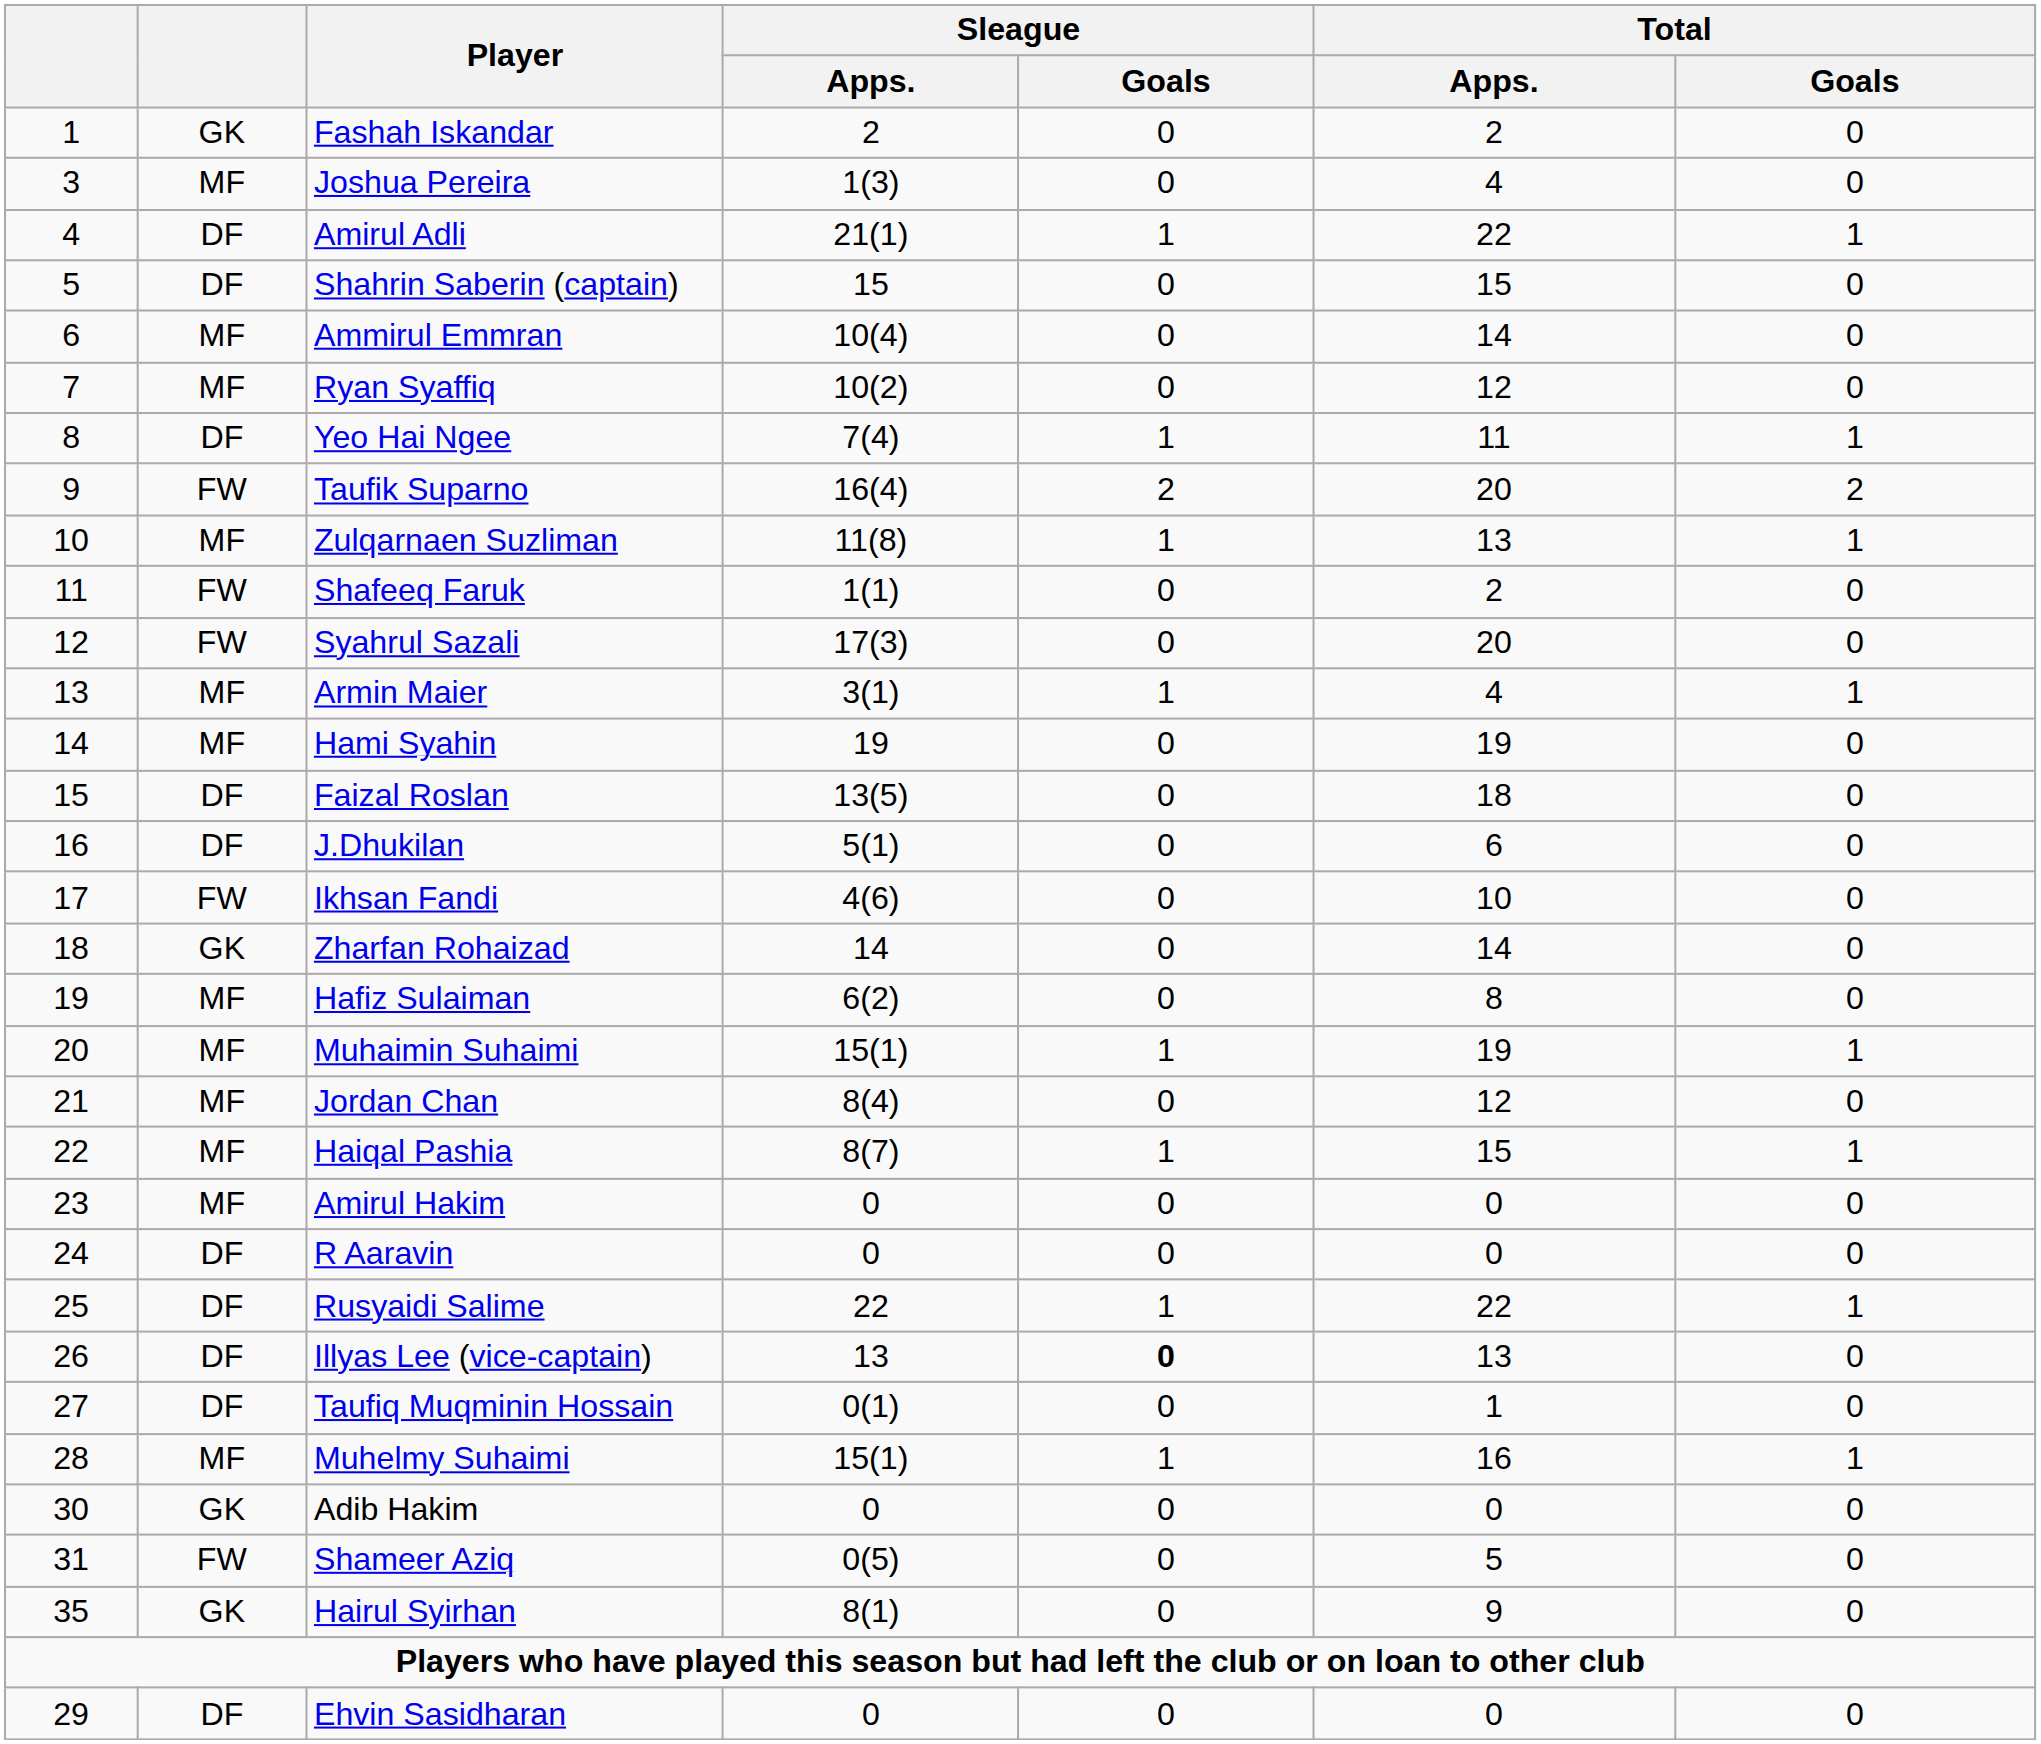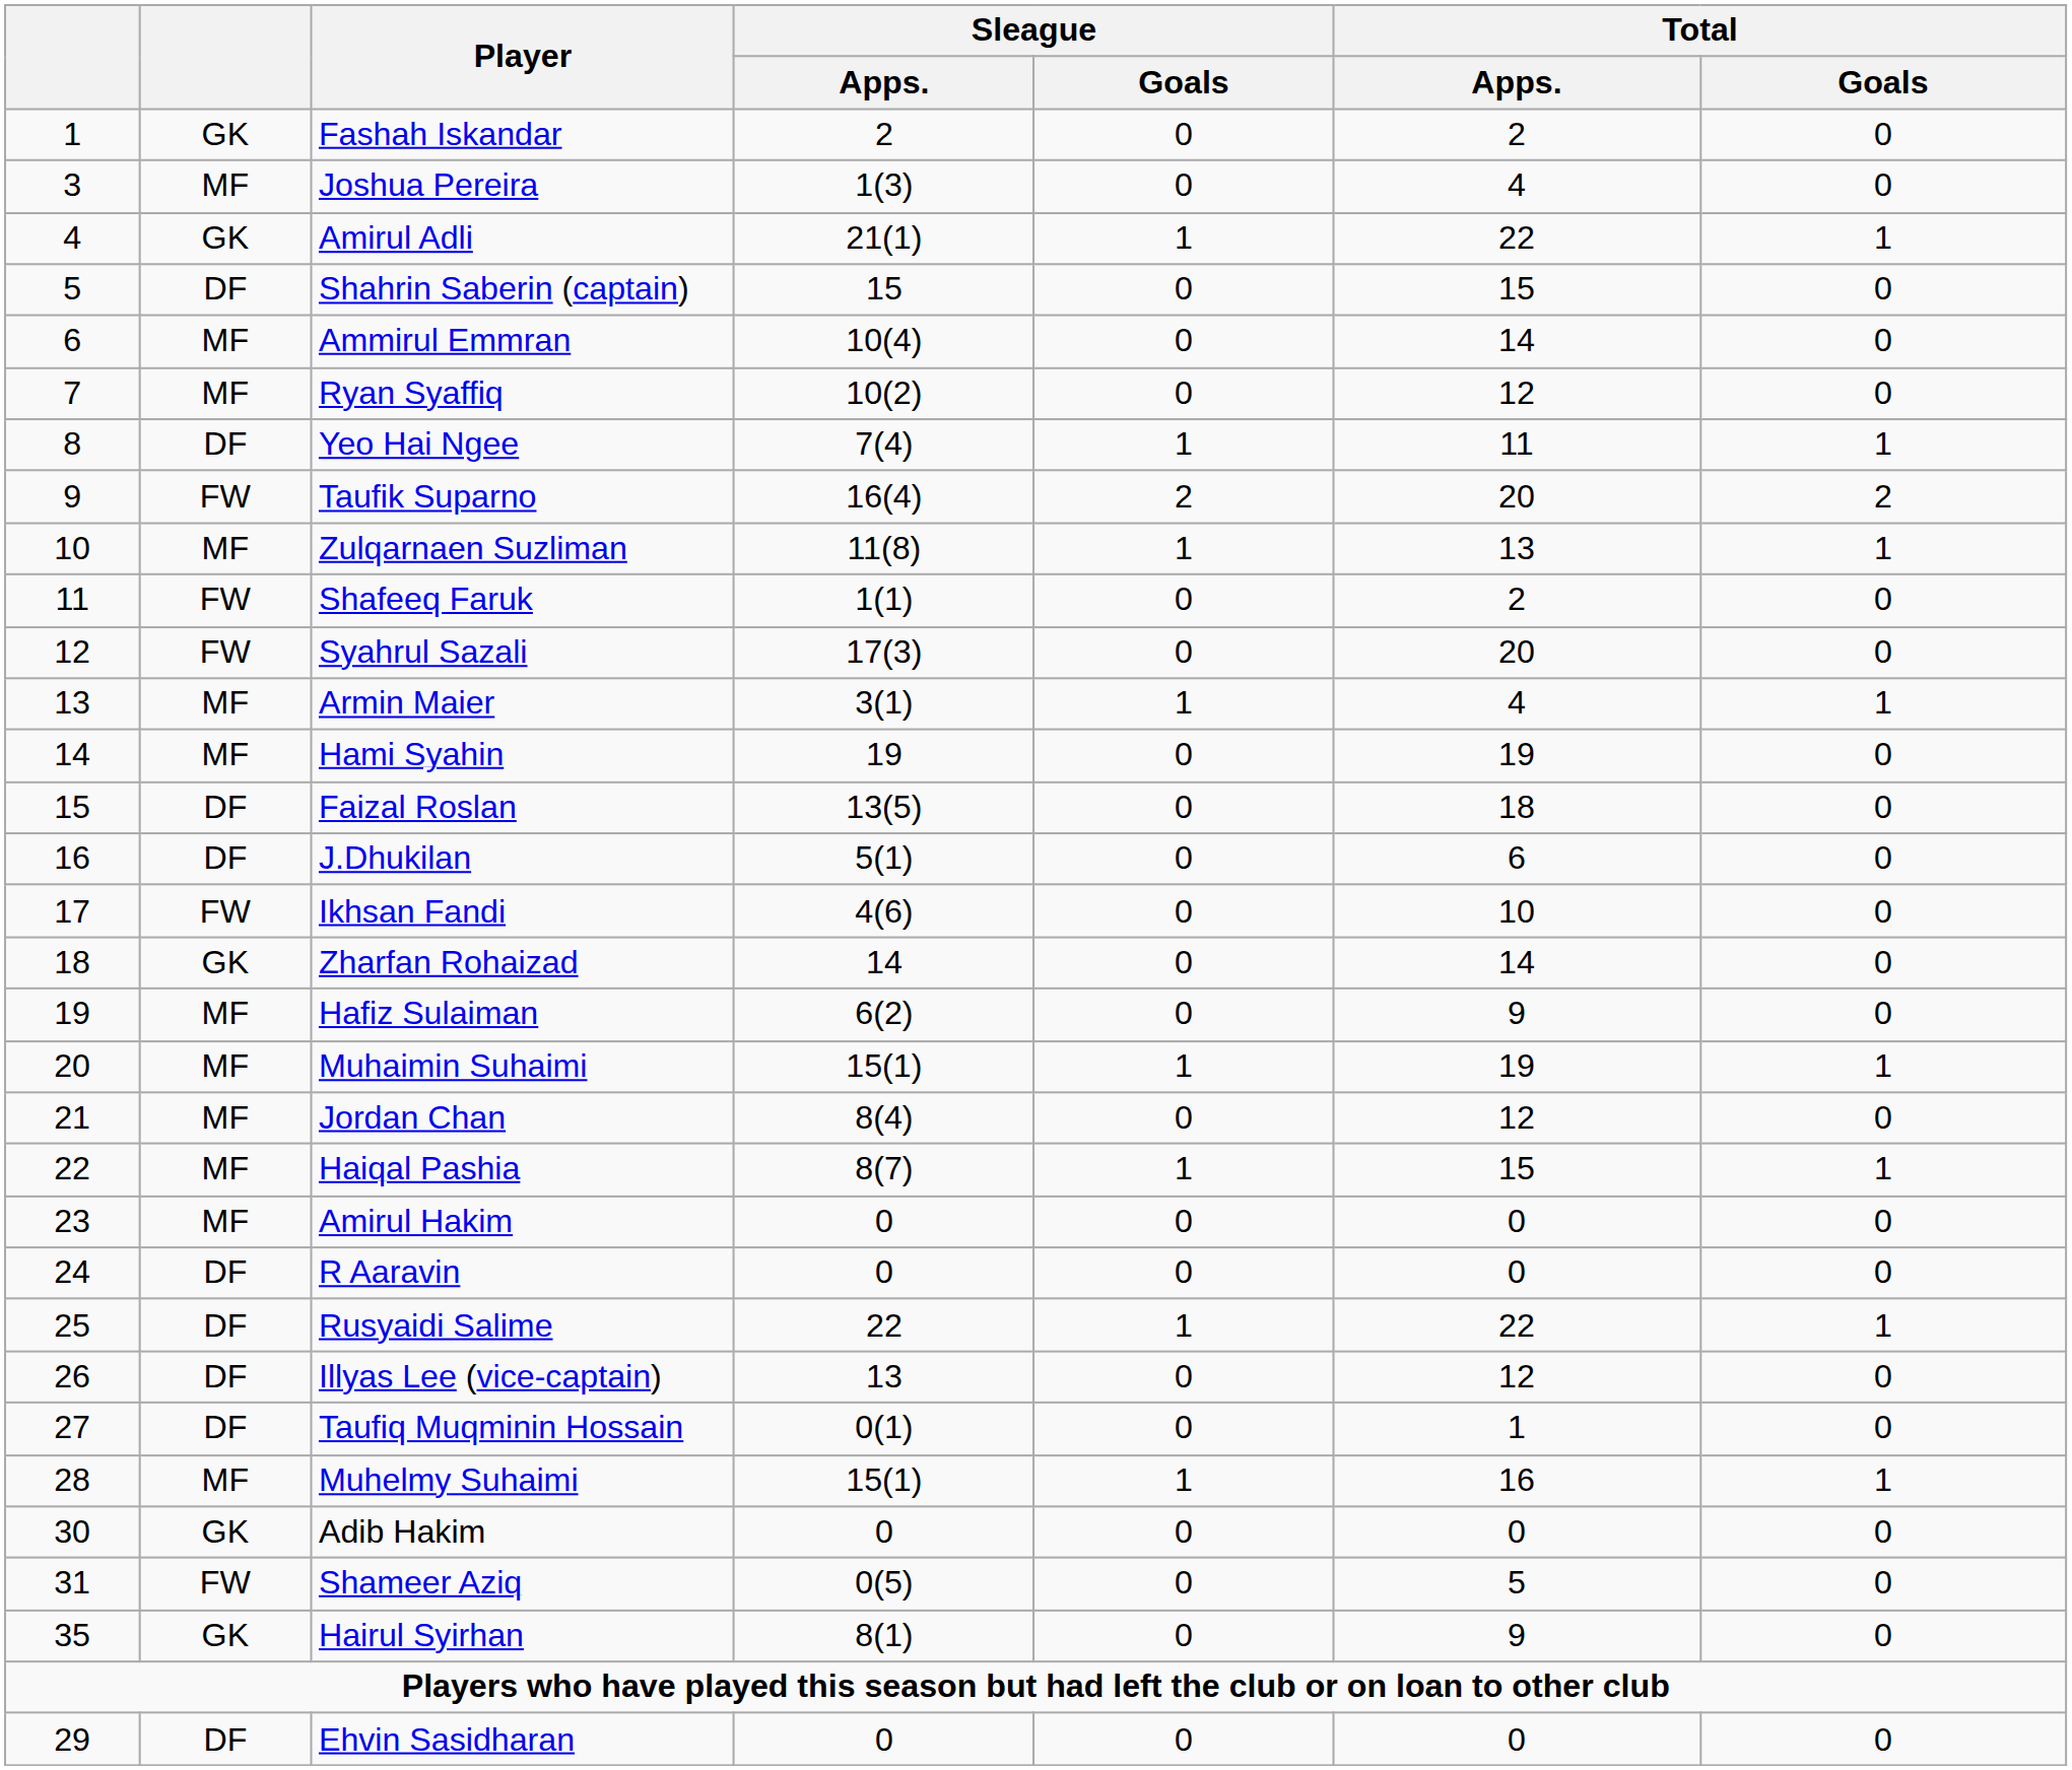 <table class="wikitable" style="text-align:center; font-size:100%; width:80%;">
 <tr>
 <th rowspan=2></th>
 <th rowspan=2></th>
 <th rowspan=2 width="200">Player</th>
 <th colspan=2 width="105">Sleague</th>
 <th colspan=2 width="130">Total</th>
 </tr>
 <tr>
 <th>Apps.</th>
 <th>Goals</th>
 <th>Apps.</th>
 <th>Goals</th>
 </tr>
 <tr>
 <td>1</td>
 <td>GK</td>
 <td align=left> <a href='#'>Fashah Iskandar</a></td>
 <td>2</td>
 <td>0</td>
 <td>2</td>
 <td>0</td>
 </tr>
 <tr>
 <td>3</td>
 <td>MF</td>
 <td align=left> <a href='#'>Joshua Pereira</a></td>
 <td>1(3)</td>
 <td>0</td>
 <td>4</td>
 <td>0</td>
 </tr>
 <tr>
 <td>4</td>
-<td>DF</td>
+<td>GK</td>
 <td align=left> <a href='#'>Amirul Adli</a></td>
 <td>21(1)</td>
 <td>1</td>
 <td>22</td>
 <td>1</td>
 </tr>
 <tr>
 <td>5</td>
 <td>DF</td>
 <td align=left> <a href='#'>Shahrin Saberin</a> (<a href='#'>captain</a>)</td>
 <td>15</td>
 <td>0</td>
 <td>15</td>
 <td>0</td>
 </tr>
 <tr>
 <td>6</td>
 <td>MF</td>
 <td align=left> <a href='#'>Ammirul Emmran</a></td>
 <td>10(4)</td>
 <td>0</td>
 <td>14</td>
 <td>0</td>
 </tr>
 <tr>
 <td>7</td>
 <td>MF</td>
 <td align=left> <a href='#'>Ryan Syaffiq</a></td>
 <td>10(2)</td>
 <td>0</td>
 <td>12</td>
 <td>0</td>
 </tr>
 <tr>
 <td>8</td>
 <td>DF</td>
 <td align=left> <a href='#'>Yeo Hai Ngee</a></td>
 <td>7(4)</td>
 <td>1</td>
 <td>11</td>
 <td>1</td>
 </tr>
 <tr>
 <td>9</td>
 <td>FW</td>
 <td align=left> <a href='#'>Taufik Suparno</a></td>
 <td>16(4)</td>
 <td>2</td>
 <td>20</td>
 <td>2</td>
 </tr>
 <tr>
 <td>10</td>
 <td>MF</td>
 <td align=left> <a href='#'>Zulqarnaen Suzliman</a></td>
 <td>11(8)</td>
 <td>1</td>
 <td>13</td>
 <td>1</td>
 </tr>
 <tr>
 <td>11</td>
 <td>FW</td>
 <td align=left> <a href='#'>Shafeeq Faruk</a></td>
 <td>1(1)</td>
 <td>0</td>
 <td>2</td>
 <td>0</td>
 </tr>
 <tr>
 <td>12</td>
 <td>FW</td>
 <td align=left> <a href='#'>Syahrul Sazali</a></td>
 <td>17(3)</td>
 <td>0</td>
 <td>20</td>
 <td>0</td>
 </tr>
 <tr>
 <td>13</td>
 <td>MF</td>
 <td align=left> <a href='#'>Armin Maier</a></td>
 <td>3(1)</td>
 <td>1</td>
 <td>4</td>
 <td>1</td>
 </tr>
 <tr>
 <td>14</td>
 <td>MF</td>
 <td align=left> <a href='#'>Hami Syahin</a></td>
 <td>19</td>
 <td>0</td>
 <td>19</td>
 <td>0</td>
 </tr>
 <tr>
 <td>15</td>
 <td>DF</td>
 <td align=left> <a href='#'>Faizal Roslan</a></td>
 <td>13(5)</td>
 <td>0</td>
 <td>18</td>
 <td>0</td>
 </tr>
 <tr>
 <td>16</td>
 <td>DF</td>
 <td align=left> <a href='#'>J.Dhukilan</a></td>
 <td>5(1)</td>
 <td>0</td>
 <td>6</td>
 <td>0</td>
 </tr>
 <tr>
 <td>17</td>
 <td>FW</td>
 <td align=left> <a href='#'>Ikhsan Fandi</a></td>
 <td>4(6)</td>
 <td>0</td>
 <td>10</td>
 <td>0</td>
 </tr>
 <tr>
 <td>18</td>
 <td>GK</td>
 <td align=left> <a href='#'>Zharfan Rohaizad</a></td>
 <td>14</td>
 <td>0</td>
 <td>14</td>
 <td>0</td>
 </tr>
 <tr>
 <td>19</td>
 <td>MF</td>
 <td align=left> <a href='#'>Hafiz Sulaiman</a></td>
 <td>6(2)</td>
 <td>0</td>
-<td>8</td>
+<td>9</td>
 <td>0</td>
 </tr>
 <tr>
 <td>20</td>
 <td>MF</td>
 <td align=left> <a href='#'>Muhaimin Suhaimi</a></td>
 <td>15(1)</td>
 <td>1</td>
 <td>19</td>
 <td>1</td>
 </tr>
 <tr>
 <td>21</td>
 <td>MF</td>
 <td align=left> <a href='#'>Jordan Chan</a></td>
 <td>8(4)</td>
 <td>0</td>
 <td>12</td>
 <td>0</td>
 </tr>
 <tr>
 <td>22</td>
 <td>MF</td>
 <td align=left> <a href='#'>Haiqal Pashia</a></td>
 <td>8(7)</td>
 <td>1</td>
 <td>15</td>
 <td>1</td>
 </tr>
 <tr>
 <td>23</td>
 <td>MF</td>
 <td align=left> <a href='#'>Amirul Hakim</a></td>
 <td>0</td>
 <td>0</td>
 <td>0</td>
 <td>0</td>
 </tr>
 <tr>
 <td>24</td>
 <td>DF</td>
 <td align=left> <a href='#'>R Aaravin</a></td>
 <td>0</td>
 <td>0</td>
 <td>0</td>
 <td>0</td>
 </tr>
 <tr>
 <td>25</td>
 <td>DF</td>
 <td align=left> <a href='#'>Rusyaidi Salime</a></td>
 <td>22</td>
 <td>1</td>
 <td>22</td>
 <td>1</td>
 </tr>
 <tr>
 <td>26</td>
 <td>DF</td>
 <td align=left> <a href='#'>Illyas Lee</a> (<a href='#'>vice-captain</a>)</td>
 <td>13</td>
-<td><strong>0</strong></td>
-<td>13</td>
+<td>0</td>
+<td>12</td>
 <td>0</td>
 </tr>
 <tr>
 <td>27</td>
 <td>DF</td>
 <td align=left> <a href='#'>Taufiq Muqminin Hossain</a></td>
 <td>0(1)</td>
 <td>0</td>
 <td>1</td>
 <td>0</td>
 </tr>
 <tr>
 <td>28</td>
 <td>MF</td>
 <td align=left> <a href='#'>Muhelmy Suhaimi</a></td>
 <td>15(1)</td>
 <td>1</td>
 <td>16</td>
 <td>1</td>
 </tr>
 <tr>
 <td>30</td>
 <td>GK</td>
 <td align=left> Adib Hakim</td>
 <td>0</td>
 <td>0</td>
 <td>0</td>
 <td>0</td>
 </tr>
 <tr>
 <td>31</td>
 <td>FW</td>
 <td align=left> <a href='#'>Shameer Aziq</a></td>
 <td>0(5)</td>
 <td>0</td>
 <td>5</td>
 <td>0</td>
 </tr>
 <tr>
 <td>35</td>
 <td>GK</td>
 <td align=left> <a href='#'>Hairul Syirhan</a></td>
 <td>8(1)</td>
 <td>0</td>
 <td>9</td>
 <td>0</td>
 </tr>
 <tr>
 <td colspan="17"><strong>Players who have played this season but had left the club or on loan to other club</strong></td>
 </tr>
 <tr>
 <td>29</td>
 <td>DF</td>
 <td align=left> <a href='#'>Ehvin Sasidharan</a></td>
 <td>0</td>
 <td>0</td>
 <td>0</td>
 <td>0</td>
 </tr>
 <tr>
 </tr>
 </table>
